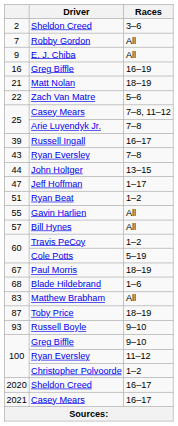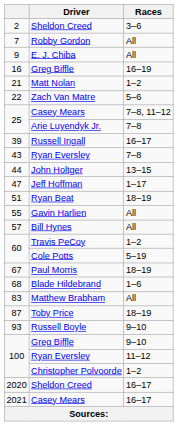 <table class="wikitable" style="font-size: 85%">
 <tr>
 <th></th>
 <th>Driver</th>
 <th>Races</th>
 </tr>
 <tr>
 <td align=center>2</td>
 <td> <a href='#'>Sheldon Creed</a></td>
 <td>3–6</td>
 </tr>
 <tr>
 <td align=center>7</td>
 <td> <a href='#'>Robby Gordon</a></td>
 <td>All</td>
 </tr>
 <tr>
 <td align=center>9</td>
 <td> <a href='#'>E. J. Chiba</a></td>
 <td>All</td>
 </tr>
 <tr>
 <td align=center>16</td>
 <td> <a href='#'>Greg Biffle</a></td>
 <td>16–19</td>
 </tr>
 <tr>
 <td align=center>21</td>
 <td> <a href='#'>Matt Nolan</a></td>
-<td>18–19</td>
+<td>1–2</td>
 </tr>
 <tr>
 <td align=center>22</td>
 <td> <a href='#'>Zach Van Matre</a></td>
 <td>5–6</td>
 </tr>
 <tr>
 <td align=center rowspan=2>25</td>
 <td> <a href='#'>Casey Mears</a></td>
 <td>7–8, 11–12</td>
 </tr>
 <tr>
 <td> <a href='#'>Arie Luyendyk Jr.</a></td>
 <td>7–8</td>
 </tr>
 <tr>
 <td align=center>39</td>
 <td> <a href='#'>Russell Ingall</a></td>
 <td>16–17</td>
 </tr>
 <tr>
 <td align=center>43</td>
 <td> <a href='#'>Ryan Eversley</a></td>
 <td>7–8</td>
 </tr>
 <tr>
 <td align=center>44</td>
 <td> <a href='#'>John Holtger</a></td>
 <td>13–15</td>
 </tr>
 <tr>
 <td align=center>47</td>
 <td> <a href='#'>Jeff Hoffman</a></td>
 <td>1–17</td>
 </tr>
 <tr>
 <td align=center>51</td>
 <td> <a href='#'>Ryan Beat</a></td>
-<td>1–2</td>
+<td>18–19</td>
 </tr>
 <tr>
 <td align=center>55</td>
 <td> <a href='#'>Gavin Harlien</a></td>
 <td>All</td>
 </tr>
 <tr>
 <td align=center>57</td>
 <td> <a href='#'>Bill Hynes</a></td>
 <td>All</td>
 </tr>
 <tr>
 <td align=center rowspan=2>60</td>
 <td> <a href='#'>Travis PeCoy</a></td>
 <td>1–2</td>
 </tr>
 <tr>
 <td> <a href='#'>Cole Potts</a></td>
 <td>5–19</td>
 </tr>
 <tr>
 <td align=center>67</td>
 <td> <a href='#'>Paul Morris</a></td>
 <td>18–19</td>
 </tr>
 <tr>
 <td align=center>68</td>
 <td> <a href='#'>Blade Hildebrand</a></td>
 <td>1–6</td>
 </tr>
 <tr>
 <td align=center>83</td>
 <td> <a href='#'>Matthew Brabham</a></td>
 <td>All</td>
 </tr>
 <tr>
 <td align=center>87</td>
 <td> <a href='#'>Toby Price</a></td>
 <td>18–19</td>
 </tr>
 <tr>
 <td align=center>93</td>
 <td> <a href='#'>Russell Boyle</a></td>
 <td>9–10</td>
 </tr>
 <tr>
 <td align=center rowspan=3>100</td>
 <td> <a href='#'>Greg Biffle</a></td>
 <td>9–10</td>
 </tr>
 <tr>
 <td> <a href='#'>Ryan Eversley</a></td>
 <td>11–12</td>
 </tr>
 <tr>
 <td> <a href='#'>Christopher Polvoorde</a></td>
 <td>1–2</td>
 </tr>
 <tr>
 <td align=center>2020</td>
 <td> <a href='#'>Sheldon Creed</a></td>
 <td>16–17</td>
 </tr>
 <tr>
 <td align=center>2021</td>
 <td> <a href='#'>Casey Mears</a></td>
 <td>16–17</td>
 </tr>
 <tr>
 <th colspan=3>Sources:</th>
 </tr>
 </table>
